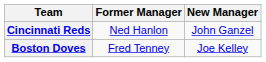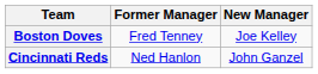 <table class="wikitable plainrowheaders" style="text-align:center;">
 <tr>
 <th>Team</th>
 <th>Former Manager</th>
 <th>New Manager</th>
 </tr>
 <tr>
+<th scope="row" style="text-align:center;"><a href='#'>Boston Doves</a></th>
+<td><a href='#'>Fred Tenney</a></td>
+<td><a href='#'>Joe Kelley</a></td>
+</tr>
+<tr>
 <th scope="row" style="text-align:center;"><a href='#'>Cincinnati Reds</a></th>
 <td><a href='#'>Ned Hanlon</a></td>
 <td><a href='#'>John Ganzel</a></td>
 </tr>
-<tr>
-<th scope="row" style="text-align:center;"><a href='#'>Boston Doves</a></th>
-<td><a href='#'>Fred Tenney</a></td>
-<td><a href='#'>Joe Kelley</a></td>
-</tr>
 </table>
